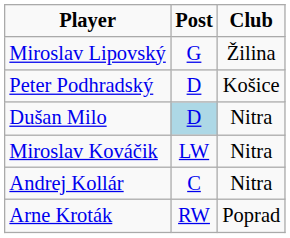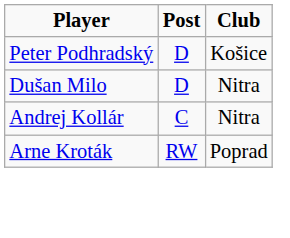 <table class="wikitable" style="text-align: center;">
 <tr>
 <td><strong>Player</strong></td>
 <td><strong>Post</strong></td>
 <td><strong>Club</strong></td>
-</tr>
-<tr>
-<td align="left"> <a href='#'>Miroslav Lipovský</a></td>
-<td><a href='#'>G</a></td>
-<td>Žilina</td>
 </tr>
 <tr>
 <td align="left"> <a href='#'>Peter Podhradský</a></td>
 <td><a href='#'>D</a></td>
 <td>Košice</td>
 </tr>
 <tr>
 <td align="left"> <a href='#'>Dušan Milo</a></td>
-<td style="background: lightblue;"><a href='#'>D</a></td>
-<td>Nitra</td>
-</tr>
-<tr>
-<td align="left"> <a href='#'>Miroslav Kováčik</a></td>
-<td><a href='#'>LW</a></td>
+<td><a href='#'>D</a></td>
 <td>Nitra</td>
 </tr>
 <tr>
 <td align="left"> <a href='#'>Andrej Kollár</a></td>
 <td><a href='#'>C</a></td>
 <td>Nitra</td>
 </tr>
 <tr>
 <td align="left"> <a href='#'>Arne Kroták</a></td>
 <td><a href='#'>RW</a></td>
 <td>Poprad</td>
 </tr>
 </table>
